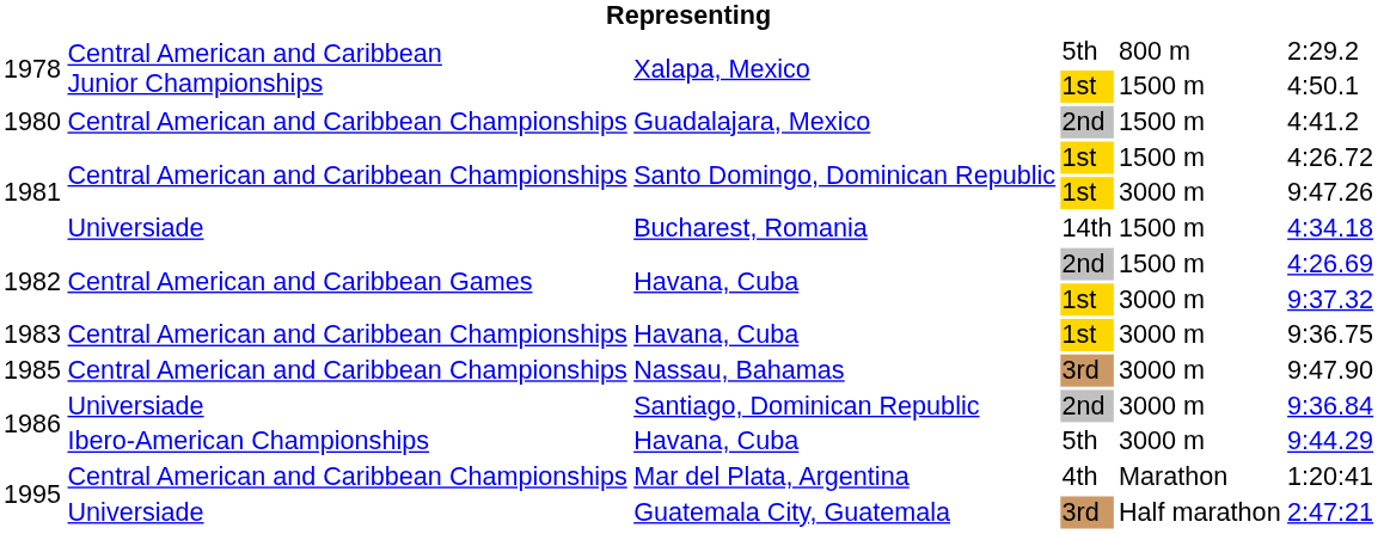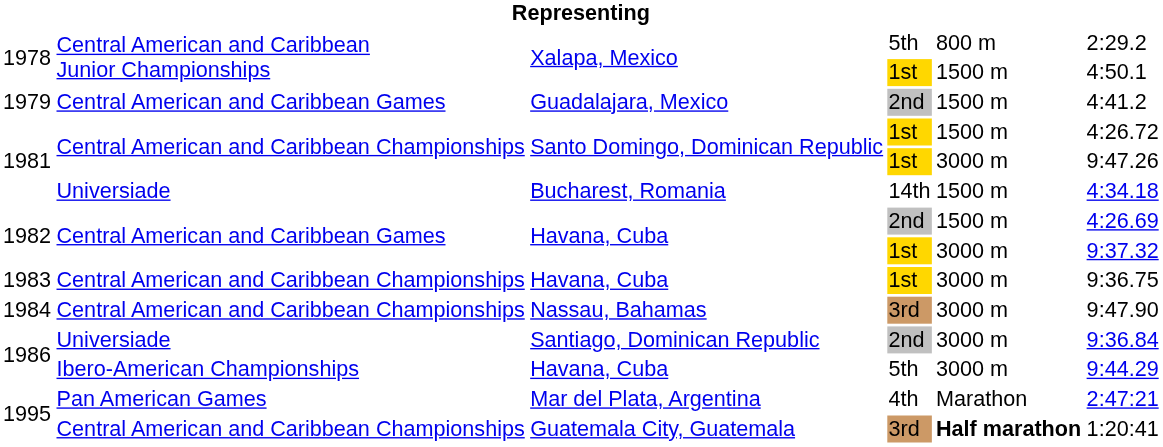 <table>
 <tr>
 <th colspan="6">Representing </th>
 </tr>
 <tr>
 <td rowspan=2>1978</td>
 <td rowspan=2><a href='#'>Central American and Caribbean<br>Junior Championships</a></td>
 <td rowspan=2><a href='#'>Xalapa, Mexico</a></td>
 <td>5th</td>
 <td>800 m</td>
 <td>2:29.2</td>
 </tr>
 <tr>
 <td bgcolor=gold>1st</td>
 <td>1500 m</td>
 <td>4:50.1</td>
 </tr>
 <tr>
-<td>1980</td>
-<td><a href='#'>Central American and Caribbean Championships</a></td>
+<td>1979</td>
+<td><a href='#'>Central American and Caribbean Games</a></td>
 <td><a href='#'>Guadalajara, Mexico</a></td>
 <td bgcolor=silver>2nd</td>
 <td>1500 m</td>
 <td>4:41.2</td>
 </tr>
 <tr>
 <td rowspan=3>1981</td>
 <td rowspan=2><a href='#'>Central American and Caribbean Championships</a></td>
 <td rowspan=2><a href='#'>Santo Domingo, Dominican Republic</a></td>
 <td bgcolor=gold>1st</td>
 <td>1500 m</td>
 <td>4:26.72</td>
 </tr>
 <tr>
 <td bgcolor=gold>1st</td>
 <td>3000 m</td>
 <td>9:47.26</td>
 </tr>
 <tr>
 <td><a href='#'>Universiade</a></td>
 <td><a href='#'>Bucharest, Romania</a></td>
 <td>14th</td>
 <td>1500 m</td>
 <td><a href='#'>4:34.18</a></td>
 </tr>
 <tr>
 <td rowspan=2>1982</td>
 <td rowspan=2><a href='#'>Central American and Caribbean Games</a></td>
 <td rowspan=2><a href='#'>Havana, Cuba</a></td>
 <td bgcolor=silver>2nd</td>
 <td>1500 m</td>
 <td><a href='#'>4:26.69</a></td>
 </tr>
 <tr>
 <td bgcolor=gold>1st</td>
 <td>3000 m</td>
 <td><a href='#'>9:37.32</a></td>
 </tr>
 <tr>
 <td>1983</td>
 <td><a href='#'>Central American and Caribbean Championships</a></td>
 <td><a href='#'>Havana, Cuba</a></td>
 <td bgcolor=gold>1st</td>
 <td>3000 m</td>
 <td>9:36.75</td>
 </tr>
 <tr>
-<td>1985</td>
+<td>1984</td>
 <td><a href='#'>Central American and Caribbean Championships</a></td>
 <td><a href='#'>Nassau, Bahamas</a></td>
 <td bgcolor=cc9966>3rd</td>
 <td>3000 m</td>
 <td>9:47.90</td>
 </tr>
 <tr>
 <td rowspan=2>1986</td>
 <td><a href='#'>Universiade</a></td>
 <td><a href='#'>Santiago, Dominican Republic</a></td>
 <td bgcolor=silver>2nd</td>
 <td>3000 m</td>
 <td><a href='#'>9:36.84</a></td>
 </tr>
 <tr>
 <td><a href='#'>Ibero-American Championships</a></td>
 <td><a href='#'>Havana, Cuba</a></td>
 <td>5th</td>
 <td>3000 m</td>
 <td><a href='#'>9:44.29</a></td>
 </tr>
 <tr>
 <td rowspan=2>1995</td>
-<td><a href='#'>Central American and Caribbean Championships</a></td>
+<td><a href='#'>Pan American Games</a></td>
 <td><a href='#'>Mar del Plata, Argentina</a></td>
 <td>4th</td>
 <td>Marathon</td>
+<td><a href='#'>2:47:21</a></td>
+</tr>
+<tr>
+<td><a href='#'>Central American and Caribbean Championships</a></td>
+<td><a href='#'>Guatemala City, Guatemala</a></td>
+<td bgcolor=cc9966>3rd</td>
+<td><strong>Half marathon</strong></td>
 <td>1:20:41</td>
 </tr>
-<tr>
-<td><a href='#'>Universiade</a></td>
-<td><a href='#'>Guatemala City, Guatemala</a></td>
-<td bgcolor=cc9966>3rd</td>
-<td>Half marathon</td>
-<td><a href='#'>2:47:21</a></td>
-</tr>
 </table>
